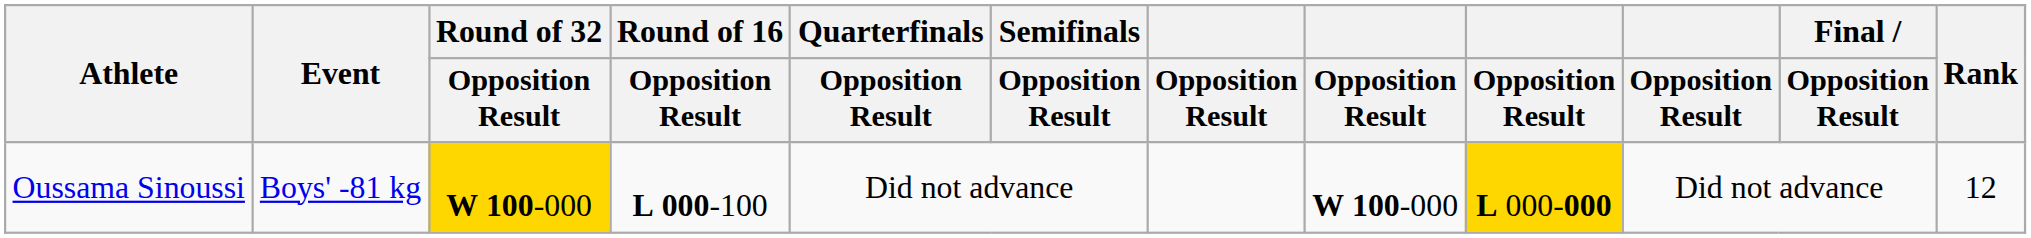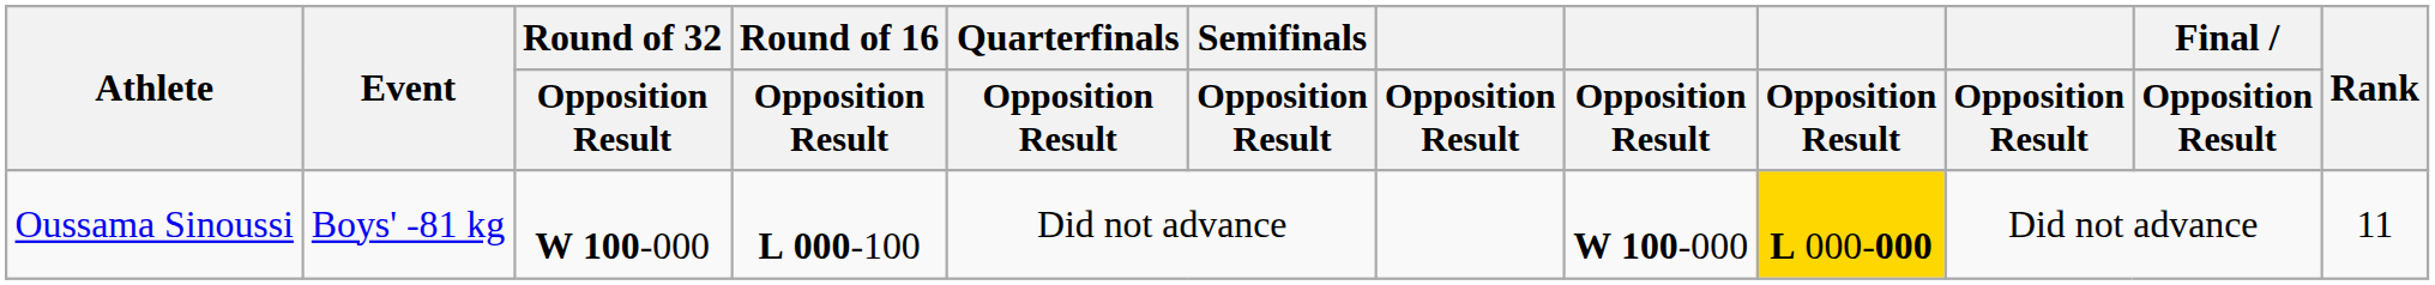 <table class="wikitable" style="font-size:90%">
 <tr>
 <th rowspan="2">Athlete</th>
 <th rowspan="2">Event</th>
 <th>Round of 32</th>
 <th>Round of 16</th>
 <th>Quarterfinals</th>
 <th>Semifinals</th>
 <th></th>
 <th></th>
 <th></th>
 <th></th>
 <th>Final / </th>
 <th rowspan=2>Rank</th>
 </tr>
 <tr style="font-size:95%">
 <th>Opposition<br>Result</th>
 <th>Opposition<br>Result</th>
 <th>Opposition<br>Result</th>
 <th>Opposition<br>Result</th>
 <th>Opposition<br>Result</th>
 <th>Opposition<br>Result</th>
 <th>Opposition<br>Result</th>
 <th>Opposition<br>Result</th>
 <th>Opposition<br>Result</th>
 </tr>
 <tr align=center>
 <td align=left><a href='#'>Oussama Sinoussi</a></td>
 <td align=left><a href='#'>Boys' -81 kg</a></td>
-<td style="background: gold;"><br><strong>W</strong> <strong>100</strong>-000</td>
+<td><br><strong>W</strong> <strong>100</strong>-000</td>
 <td><br><strong>L</strong> <strong>000</strong>-100</td>
 <td colspan=2>Did not advance</td>
 <td></td>
 <td><br><strong>W</strong> <strong>100</strong>-000</td>
 <td style="background: gold;"><br><strong>L</strong> 000-<strong>000</strong></td>
 <td colspan=2>Did not advance</td>
-<td>12</td>
+<td>11</td>
 </tr>
 </table>
